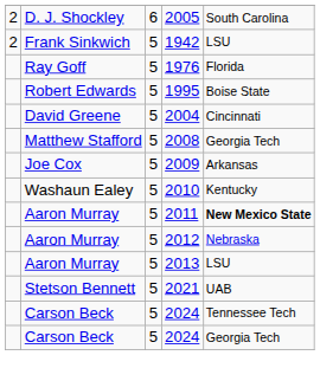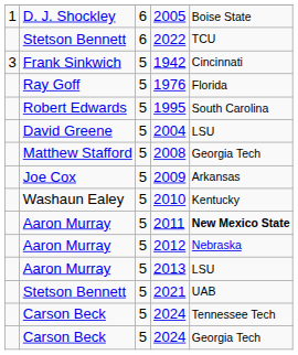 <table class="wikitable">
 <tr>
 </tr>
 <tr>
-<td>2</td>
+<td>1</td>
 <td><a href='#'>D. J. Shockley</a></td>
 <td><abbr>6</abbr></td>
 <td><a href='#'>2005</a></td>
-<td style="font-size:80%;">South Carolina</td>
+<td style="font-size:80%;">Boise State</td>
 </tr>
 <tr>
-<td>2</td>
+<td></td>
+<td><a href='#'>Stetson Bennett</a></td>
+<td><abbr>6</abbr></td>
+<td><a href='#'>2022</a></td>
+<td style="font-size:80%;">TCU</td>
+</tr>
+<tr>
+<td>3</td>
 <td><a href='#'>Frank Sinkwich</a></td>
 <td><abbr>5</abbr></td>
 <td><a href='#'>1942</a></td>
-<td style="font-size:80%;">LSU</td>
+<td style="font-size:80%;">Cincinnati</td>
 </tr>
 <tr>
 <td></td>
 <td><a href='#'>Ray Goff</a></td>
 <td><abbr>5</abbr></td>
 <td><a href='#'>1976</a></td>
 <td style="font-size:80%;">Florida</td>
 </tr>
 <tr>
 <td></td>
 <td><a href='#'>Robert Edwards</a></td>
 <td><abbr>5</abbr></td>
 <td><a href='#'>1995</a></td>
-<td style="font-size:80%;">Boise State</td>
+<td style="font-size:80%;">South Carolina</td>
 </tr>
 <tr>
 <td></td>
 <td><a href='#'>David Greene</a></td>
 <td><abbr>5</abbr></td>
 <td><a href='#'>2004</a></td>
-<td style="font-size:80%;">Cincinnati</td>
+<td style="font-size:80%;">LSU</td>
 </tr>
 <tr>
 <td></td>
 <td><a href='#'>Matthew Stafford</a></td>
 <td><abbr>5</abbr></td>
 <td><a href='#'>2008</a></td>
 <td style="font-size:80%;">Georgia Tech</td>
 </tr>
 <tr>
 <td></td>
 <td><a href='#'>Joe Cox</a></td>
 <td><abbr>5</abbr></td>
 <td><a href='#'>2009</a></td>
 <td style="font-size:80%;">Arkansas</td>
 </tr>
 <tr>
 <td></td>
 <td>Washaun Ealey</td>
 <td><abbr>5</abbr></td>
 <td><a href='#'>2010</a></td>
 <td style="font-size:80%;">Kentucky</td>
 </tr>
 <tr>
 <td></td>
 <td><a href='#'>Aaron Murray</a></td>
 <td><abbr>5</abbr></td>
 <td><a href='#'>2011</a></td>
 <td style="font-size:80%;"><strong>New Mexico State</strong></td>
 </tr>
 <tr>
 <td></td>
 <td><a href='#'>Aaron Murray</a></td>
 <td><abbr>5</abbr></td>
 <td><a href='#'>2012</a></td>
 <td style="font-size:80%;"><a href='#'>Nebraska</a></td>
 </tr>
 <tr>
 <td></td>
 <td><a href='#'>Aaron Murray</a></td>
 <td><abbr>5</abbr></td>
 <td><a href='#'>2013</a></td>
 <td style="font-size:80%;">LSU</td>
 </tr>
 <tr>
 <td></td>
 <td><a href='#'>Stetson Bennett</a></td>
 <td><abbr>5</abbr></td>
 <td><a href='#'>2021</a></td>
 <td style="font-size:80%;">UAB</td>
 </tr>
 <tr>
 <td></td>
 <td><a href='#'>Carson Beck</a></td>
 <td><abbr>5</abbr></td>
 <td><a href='#'>2024</a></td>
 <td style="font-size:80%;">Tennessee Tech</td>
 </tr>
 <tr>
 <td></td>
 <td><a href='#'>Carson Beck</a></td>
 <td><abbr>5</abbr></td>
 <td><a href='#'>2024</a></td>
 <td style="font-size:80%;">Georgia Tech</td>
 </tr>
 </table>
